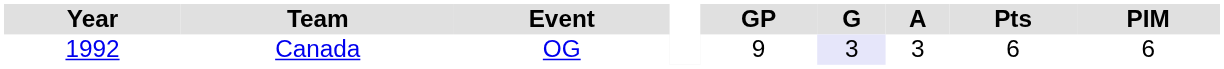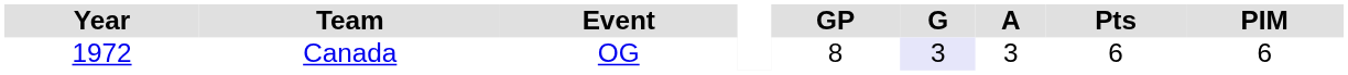 <table border="0" cellpadding="1" cellspacing="0" style="text-align:center; width:50em">
 <tr align="center" bgcolor="#e0e0e0">
 <th>Year</th>
 <th>Team</th>
 <th>Event</th>
 <th rowspan="99" bgcolor="#ffffff"> </th>
 <th>GP</th>
 <th>G</th>
 <th>A</th>
 <th>Pts</th>
 <th>PIM</th>
 </tr>
 <tr>
-<td><a href='#'>1992</a></td>
+<td><a href='#'>1972</a></td>
 <td><a href='#'>Canada</a></td>
 <td><a href='#'>OG</a></td>
-<td>9</td>
+<td>8</td>
 <td style="background: lavender;">3</td>
 <td>3</td>
 <td>6</td>
 <td>6</td>
 </tr>
 </table>
